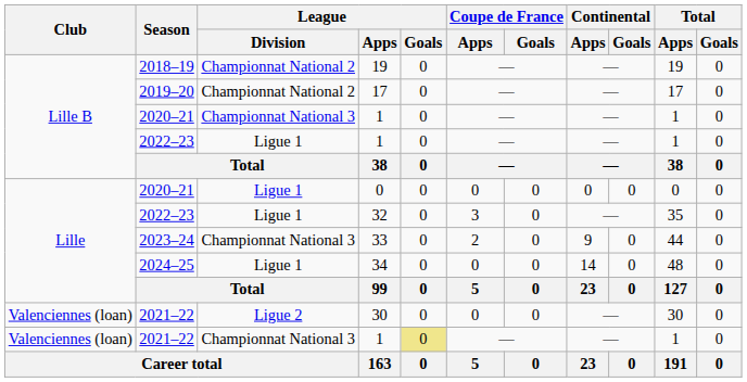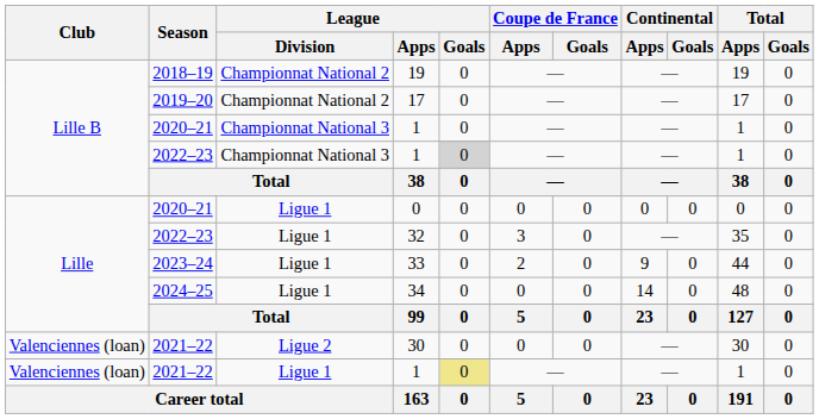 <table class="wikitable" style="text-align: center;">
 <tr>
 <th rowspan="2">Club</th>
 <th rowspan="2">Season</th>
 <th colspan="3">League</th>
 <th colspan="2"><a href='#'>Coupe de France</a></th>
 <th colspan="2">Continental</th>
 <th colspan="2">Total</th>
 </tr>
 <tr>
 <th>Division</th>
 <th>Apps</th>
 <th>Goals</th>
 <th>Apps</th>
 <th>Goals</th>
 <th>Apps</th>
 <th>Goals</th>
 <th>Apps</th>
 <th>Goals</th>
 </tr>
 <tr>
 <td rowspan="5"><a href='#'>Lille B</a></td>
 <td><a href='#'>2018–19</a></td>
 <td><a href='#'>Championnat National 2</a></td>
 <td>19</td>
 <td>0</td>
 <td colspan="2">—</td>
 <td colspan="2">—</td>
 <td>19</td>
 <td>0</td>
 </tr>
 <tr>
 <td><a href='#'>2019–20</a></td>
 <td>Championnat National 2</td>
 <td>17</td>
 <td>0</td>
 <td colspan="2">—</td>
 <td colspan="2">—</td>
 <td>17</td>
 <td>0</td>
 </tr>
 <tr>
 <td><a href='#'>2020–21</a></td>
 <td><a href='#'>Championnat National 3</a></td>
 <td>1</td>
 <td>0</td>
 <td colspan="2">—</td>
 <td colspan="2">—</td>
 <td>1</td>
 <td>0</td>
 </tr>
 <tr>
 <td><a href='#'>2022–23</a></td>
-<td>Ligue 1</td>
+<td>Championnat National 3</td>
 <td>1</td>
-<td>0</td>
+<td style="background: lightgrey;">0</td>
 <td colspan="2">—</td>
 <td colspan="2">—</td>
 <td>1</td>
 <td>0</td>
 </tr>
 <tr>
 <th colspan="2">Total</th>
 <th>38</th>
 <th>0</th>
 <th colspan="2">—</th>
 <th colspan="2">—</th>
 <th>38</th>
 <th>0</th>
 </tr>
 <tr>
 <td rowspan="5"><a href='#'>Lille</a></td>
 <td><a href='#'>2020–21</a></td>
 <td><a href='#'>Ligue 1</a></td>
 <td>0</td>
 <td>0</td>
 <td>0</td>
 <td>0</td>
 <td>0</td>
 <td>0</td>
 <td>0</td>
 <td>0</td>
 </tr>
 <tr>
 <td><a href='#'>2022–23</a></td>
 <td>Ligue 1</td>
 <td>32</td>
 <td>0</td>
 <td>3</td>
 <td>0</td>
 <td colspan="2">—</td>
 <td>35</td>
 <td>0</td>
 </tr>
 <tr>
 <td><a href='#'>2023–24</a></td>
-<td>Championnat National 3</td>
+<td>Ligue 1</td>
 <td>33</td>
 <td>0</td>
 <td>2</td>
 <td>0</td>
 <td>9</td>
 <td>0</td>
 <td>44</td>
 <td>0</td>
 </tr>
 <tr>
 <td><a href='#'>2024–25</a></td>
 <td>Ligue 1</td>
 <td>34</td>
 <td>0</td>
 <td>0</td>
 <td>0</td>
 <td>14</td>
 <td>0</td>
 <td>48</td>
 <td>0</td>
 </tr>
 <tr>
 <th colspan="2">Total</th>
 <th>99</th>
 <th>0</th>
 <th>5</th>
 <th>0</th>
 <th>23</th>
 <th>0</th>
 <th>127</th>
 <th>0</th>
 </tr>
 <tr>
 <td><a href='#'>Valenciennes</a> (loan)</td>
 <td><a href='#'>2021–22</a></td>
 <td><a href='#'>Ligue 2</a></td>
 <td>30</td>
 <td>0</td>
 <td>0</td>
 <td>0</td>
 <td colspan="2">—</td>
 <td>30</td>
 <td>0</td>
 </tr>
 <tr>
 <td><a href='#'>Valenciennes</a> (loan)</td>
 <td><a href='#'>2021–22</a></td>
-<td>Championnat National 3</td>
+<td><a href='#'>Ligue 1</a></td>
 <td>1</td>
 <td style="background: khaki;">0</td>
 <td colspan="2">—</td>
 <td colspan="2">—</td>
 <td>1</td>
 <td>0</td>
 </tr>
 <tr>
 <th colspan="3">Career total</th>
 <th>163</th>
 <th>0</th>
 <th>5</th>
 <th>0</th>
 <th>23</th>
 <th>0</th>
 <th>191</th>
 <th>0</th>
 </tr>
 </table>
